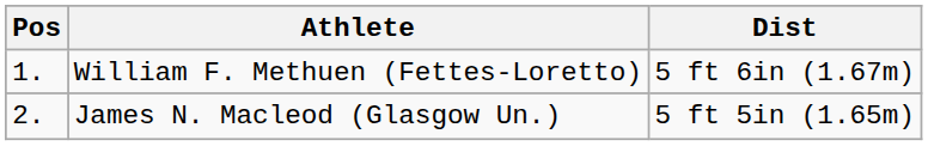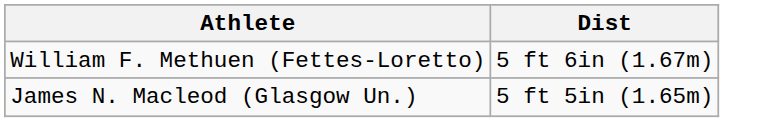 <table class="wikitable">
 <tr>
-<th>Pos</th>
 <th>Athlete</th>
 <th>Dist</th>
 </tr>
 <tr>
-<td>1.</td>
 <td>William F. Methuen (Fettes-Loretto)</td>
 <td>5 ft 6in (1.67m)</td>
 </tr>
 <tr>
-<td>2.</td>
 <td>James N. Macleod (Glasgow Un.)</td>
 <td>5 ft 5in (1.65m)</td>
 </tr>
 </table>
